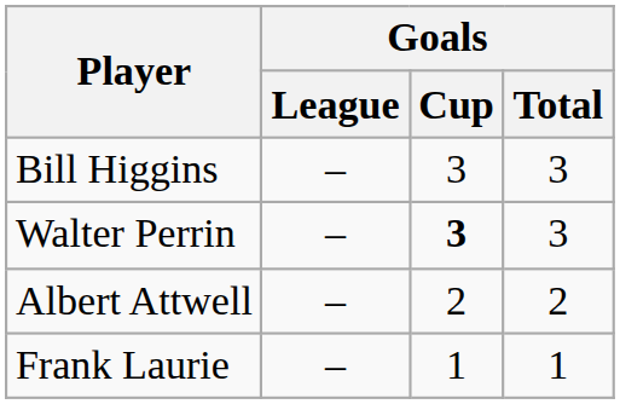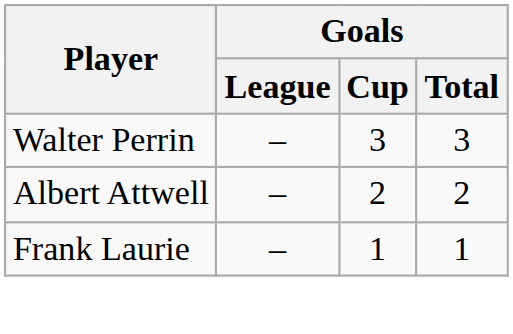 <table class="wikitable" style="text-align:center;">
 <tr>
 <th rowspan="2">Player</th>
 <th colspan="3">Goals</th>
 </tr>
 <tr>
 <th>League</th>
 <th>Cup</th>
 <th>Total</th>
 </tr>
 <tr>
-<td style="text-align:left;">Bill Higgins</td>
+<td style="text-align:left;">Walter Perrin</td>
 <td>–</td>
 <td>3</td>
-<td>3</td>
-</tr>
-<tr>
-<td style="text-align:left;">Walter Perrin</td>
-<td>–</td>
-<td><strong>3</strong></td>
 <td>3</td>
 </tr>
 <tr>
 <td style="text-align:left;">Albert Attwell</td>
 <td>–</td>
 <td>2</td>
 <td>2</td>
 </tr>
 <tr>
 <td style="text-align:left;">Frank Laurie</td>
 <td>–</td>
 <td>1</td>
 <td>1</td>
 </tr>
 </table>
